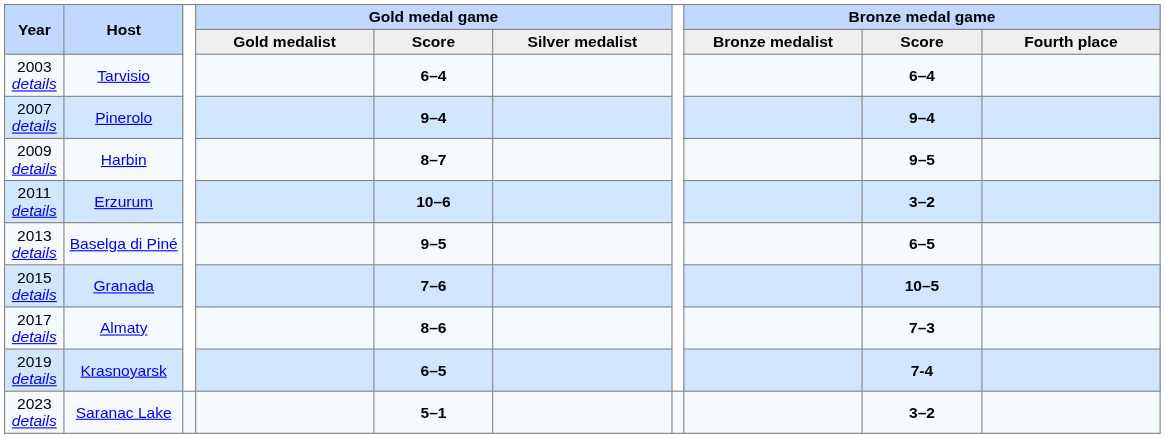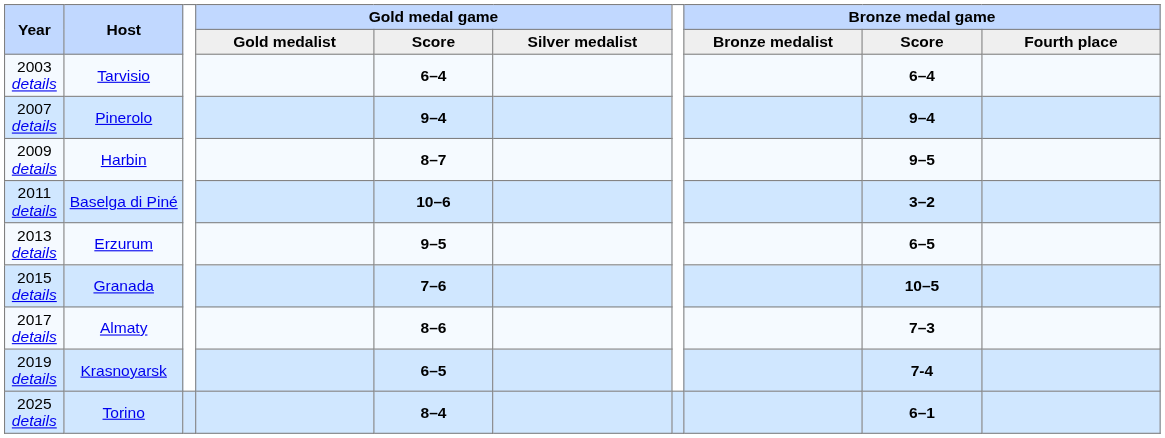 <table border=1 style="border-collapse:collapse; font-size:90%; text-align:center;" cellpadding=3 cellspacing=0>
 <tr bgcolor=#C1D8FF>
 <th rowspan=2 width=5%>Year</th>
 <th rowspan=2 width=10%>Host</th>
 <th width=1% rowspan=10 bgcolor=ffffff></th>
 <th colspan=3>Gold medal game</th>
 <th width=1% rowspan=10 bgcolor=ffffff></th>
 <th colspan=3>Bronze medal game</th>
 </tr>
 <tr bgcolor=#EFEFEF>
 <th width=15%>Gold medalist</th>
 <th width=10%>Score</th>
 <th width=15%>Silver medalist</th>
 <th width=15%>Bronze medalist</th>
 <th width=10%>Score</th>
 <th width=15%>Fourth place</th>
 </tr>
 <tr bgcolor=#F5FAFF>
 <td>2003<br><em><a href='#'>details</a></em></td>
 <td><a href='#'>Tarvisio</a></td>
 <td><strong></strong></td>
 <td><strong>6–4</strong></td>
 <td></td>
 <td></td>
 <td><strong>6–4</strong></td>
 <td></td>
 </tr>
 <tr bgcolor=#D0E7FF>
 <td>2007<br><em><a href='#'>details</a></em></td>
 <td><a href='#'>Pinerolo</a></td>
 <td><strong></strong></td>
 <td><strong>9–4</strong></td>
 <td></td>
 <td></td>
 <td><strong>9–4</strong></td>
 <td></td>
 </tr>
 <tr bgcolor=#F5FAFF>
 <td>2009<br><em><a href='#'>details</a></em></td>
 <td><a href='#'>Harbin</a></td>
 <td><strong></strong></td>
 <td><strong>8–7</strong></td>
 <td></td>
 <td></td>
 <td><strong>9–5</strong></td>
 <td></td>
 </tr>
 <tr bgcolor=#D0E7FF>
 <td>2011<br><em><a href='#'>details</a></em></td>
-<td><a href='#'>Erzurum</a></td>
+<td><a href='#'>Baselga di Piné</a></td>
 <td><strong></strong></td>
 <td><strong>10–6</strong></td>
 <td></td>
 <td></td>
 <td><strong>3–2</strong></td>
 <td></td>
 </tr>
 <tr bgcolor=#F5FAFF>
 <td>2013 <br> <em><a href='#'>details</a></em></td>
-<td><a href='#'>Baselga di Piné</a></td>
+<td><a href='#'>Erzurum</a></td>
 <td><strong></strong></td>
 <td><strong>9–5</strong></td>
 <td></td>
 <td></td>
 <td><strong>6–5</strong></td>
 <td></td>
 </tr>
 <tr bgcolor=#D0E7FF>
 <td>2015<br><em><a href='#'>details</a></em></td>
 <td><a href='#'>Granada</a></td>
 <td><strong></strong></td>
 <td><strong>7–6</strong></td>
 <td></td>
 <td></td>
 <td><strong>10–5</strong></td>
 <td></td>
 </tr>
 <tr bgcolor=#F5FAFF>
 <td>2017 <br> <em><a href='#'>details</a></em></td>
 <td><a href='#'>Almaty</a></td>
 <td><strong></strong></td>
 <td><strong>8–6</strong></td>
 <td></td>
 <td></td>
 <td><strong>7–3</strong></td>
 <td></td>
 </tr>
 <tr bgcolor=#D0E7FF>
 <td>2019<br><em><a href='#'>details</a></em></td>
 <td><a href='#'>Krasnoyarsk</a></td>
 <td><strong></strong></td>
 <td><strong>6–5</strong></td>
 <td></td>
 <td></td>
 <td><strong>7-4</strong></td>
 <td></td>
 </tr>
-<tr bgcolor=#F5FAFF>
-<td>2023 <br> <em><a href='#'>details</a></em></td>
-<td><a href='#'>Saranac Lake</a></td>
+<tr bgcolor=#D0E7FF>
+<td>2025<br><em><a href='#'>details</a></em></td>
+<td><a href='#'>Torino</a></td>
 <td></td>
 <td><strong></strong></td>
-<td><strong>5–1</strong></td>
+<td><strong>8–4</strong></td>
 <td></td>
 <td></td>
 <td></td>
-<td><strong>3–2</strong></td>
+<td><strong>6–1</strong></td>
 <td></td>
 </tr>
 </table>
